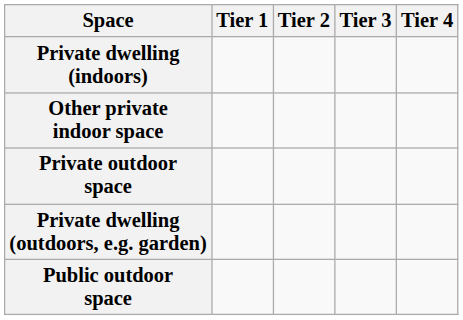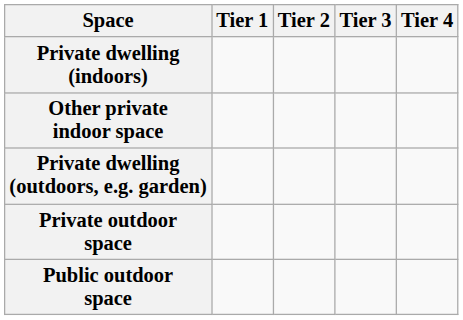 <table class="wikitable sortable">
 <tr>
 <th>Space</th>
 <th>Tier 1</th>
 <th>Tier 2</th>
 <th>Tier 3</th>
 <th>Tier 4</th>
 </tr>
 <tr>
 <th>Private dwelling<br>(indoors)</th>
 <td></td>
 <td></td>
 <td></td>
 <td></td>
 </tr>
 <tr>
 <th>Other private<br>indoor space</th>
 <td></td>
 <td></td>
 <td></td>
 <td></td>
 </tr>
 <tr>
-<th>Private outdoor<br>space</th>
+<th>Private dwelling<br>(outdoors, e.g. garden)</th>
 <td></td>
 <td></td>
 <td></td>
 <td></td>
 </tr>
 <tr>
-<th>Private dwelling<br>(outdoors, e.g. garden)</th>
+<th>Private outdoor<br>space</th>
 <td></td>
 <td></td>
 <td></td>
 <td></td>
 </tr>
 <tr>
 <th>Public outdoor<br>space</th>
 <td></td>
 <td></td>
 <td></td>
 <td></td>
 </tr>
 </table>
